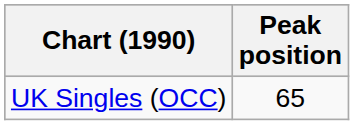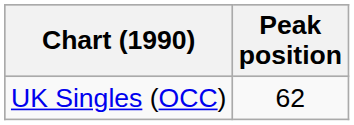 <table class="wikitable">
 <tr>
 <th>Chart (1990)</th>
 <th>Peak<br>position</th>
 </tr>
 <tr>
 <td><a href='#'>UK Singles</a> (<a href='#'>OCC</a>)</td>
-<td style="text-align:center;">65</td>
+<td style="text-align:center;">62</td>
 </tr>
 </table>
